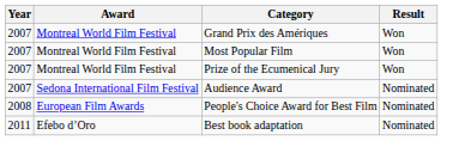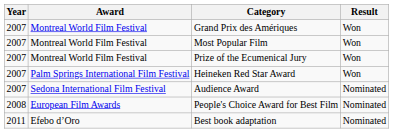 <table class="wikitable sortable">
 <tr>
 <th>Year</th>
 <th>Award</th>
 <th>Category</th>
 <th>Result</th>
 </tr>
 <tr>
 <td>2007</td>
 <td><a href='#'>Montreal World Film Festival</a></td>
 <td>Grand Prix des Amériques</td>
 <td>Won</td>
 </tr>
 <tr>
 <td>2007</td>
 <td>Montreal World Film Festival</td>
 <td>Most Popular Film</td>
 <td>Won</td>
 </tr>
 <tr>
 <td>2007</td>
 <td>Montreal World Film Festival</td>
 <td>Prize of the Ecumenical Jury</td>
 <td>Won</td>
 </tr>
 <tr>
 <td>2007</td>
+<td><a href='#'>Palm Springs International Film Festival</a></td>
+<td>Heineken Red Star Award</td>
+<td>Won</td>
+</tr>
+<tr>
+<td>2007</td>
 <td><a href='#'>Sedona International Film Festival</a></td>
 <td>Audience Award</td>
 <td>Nominated</td>
 </tr>
 <tr>
 <td>2008</td>
 <td><a href='#'>European Film Awards</a></td>
 <td>People's Choice Award for Best Film</td>
 <td>Nominated</td>
 </tr>
 <tr>
 <td>2011</td>
 <td>Efebo d’Oro</td>
 <td>Best book adaptation</td>
 <td>Nominated</td>
 </tr>
 </table>
